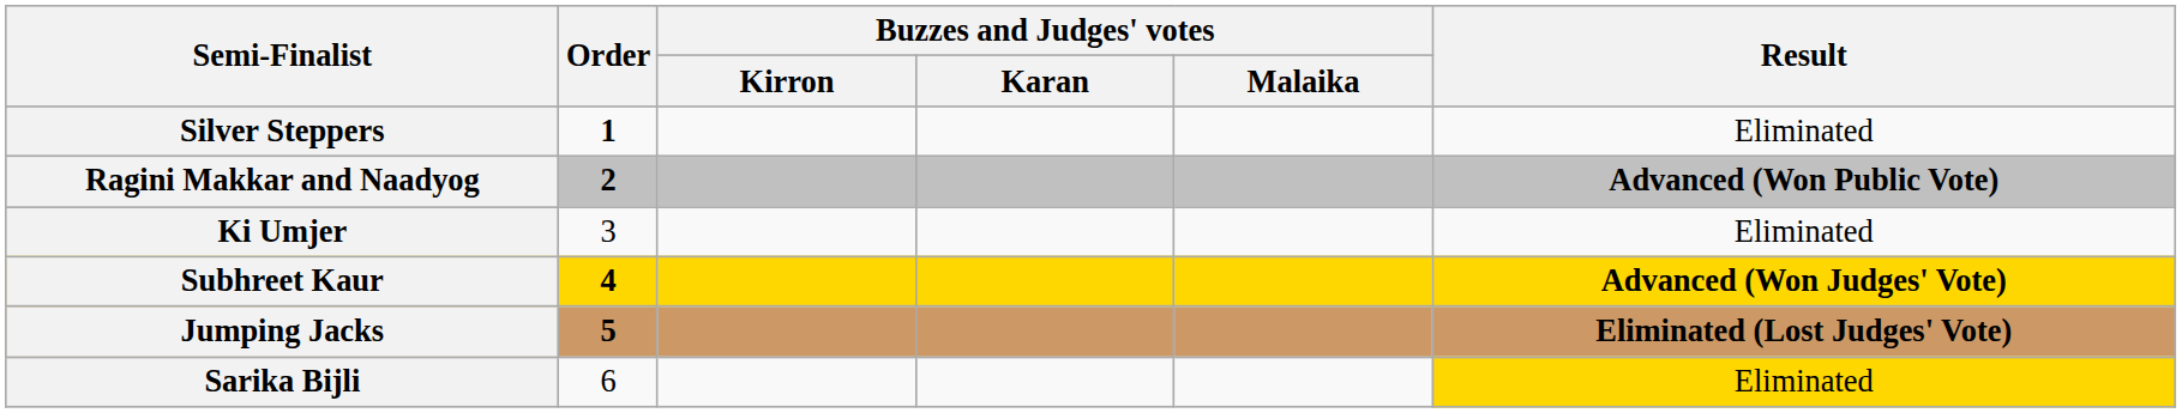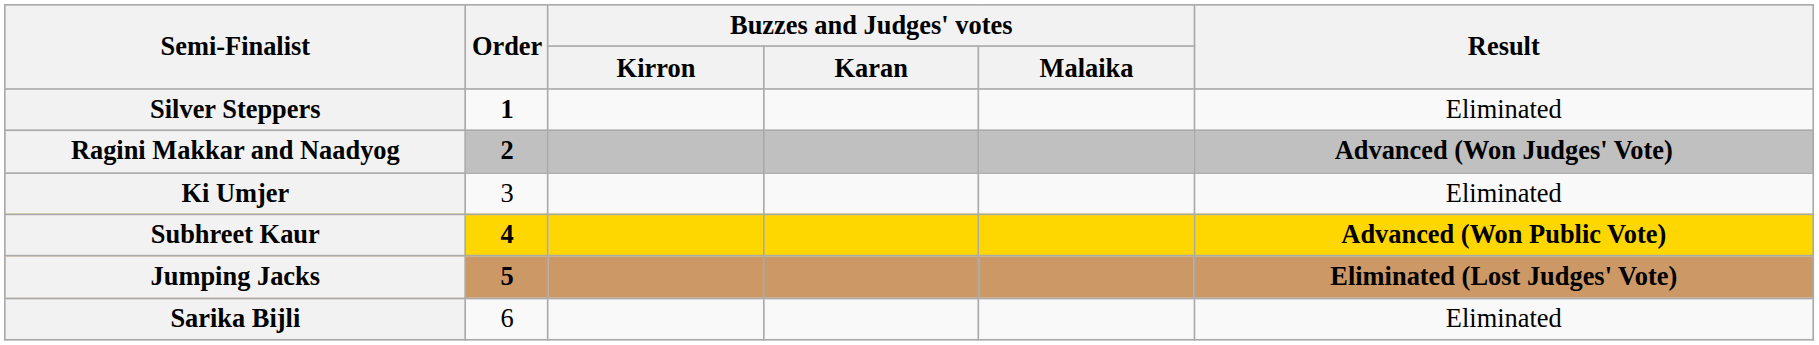 <table class="wikitable plainrowheaders sortable" style="text-align:center;">
 <tr>
 <th rowspan="2" scope="col" class="unsortable" style="width:17em;">Semi-Finalist</th>
 <th rowspan="2" scope="col" style="width:1em;">Order</th>
 <th colspan="3" scope="col" class="unsortable" style="width:24em;">Buzzes and Judges' votes</th>
 <th rowspan="2" scope="col" style="width:23em;">Result</th>
 </tr>
 <tr>
 <th scope="col" class="unsortable" style="width:6em;">Kirron</th>
 <th scope="col" class="unsortable" style="width:6em;">Karan</th>
 <th scope="col" class="unsortable" style="width:6em;">Malaika</th>
 </tr>
 <tr>
 <th scope="row">Silver Steppers</th>
 <td><strong>1</strong></td>
 <td></td>
 <td></td>
 <td></td>
 <td>Eliminated</td>
 </tr>
 <tr style="background:silver;">
 <th scope="row"><strong>Ragini Makkar and Naadyog</strong></th>
 <td><strong>2</strong></td>
 <td style="text-align:center;"><strong></strong></td>
 <td style="text-align:center;"><strong></strong></td>
 <td style="text-align:center;"><strong></strong></td>
-<td><strong>Advanced (Won Public Vote)</strong></td>
+<td><strong>Advanced (Won Judges' Vote)</strong></td>
 </tr>
 <tr>
 <th scope="row">Ki Umjer</th>
 <td>3</td>
 <td style="text-align:center;"></td>
 <td style="text-align:center;"></td>
 <td style="text-align:center;"></td>
 <td>Eliminated</td>
 </tr>
 <tr style="background:gold;">
 <th scope="row"><strong>Subhreet Kaur</strong></th>
 <td><strong>4</strong></td>
 <td style="text-align:center;"></td>
 <td style="text-align:center;"></td>
 <td style="text-align:center;"></td>
-<td><strong>Advanced (Won Judges' Vote)</strong></td>
+<td><strong>Advanced (Won Public Vote)</strong></td>
 </tr>
 <tr style="background:#c96;">
 <th scope="row"><strong>Jumping Jacks</strong></th>
 <td><strong>5</strong></td>
 <td style="text-align:center;"></td>
 <td style="text-align:center;"></td>
 <td style="text-align:center;"></td>
 <td><strong>Eliminated (Lost Judges' Vote)</strong></td>
 </tr>
 <tr>
 <th scope="row">Sarika Bijli</th>
 <td>6</td>
 <td style="text-align:center;"></td>
 <td style="text-align:center;"></td>
 <td style="text-align:center;"></td>
-<td style="background: gold;">Eliminated</td>
+<td>Eliminated</td>
 </tr>
 </table>
